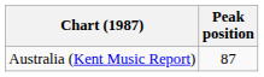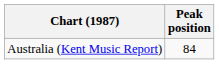 <table class="wikitable">
 <tr>
 <th>Chart (1987)</th>
 <th>Peak<br> position</th>
 </tr>
 <tr>
 <td>Australia (<a href='#'>Kent Music Report</a>)</td>
-<td align="center">87</td>
+<td align="center">84</td>
 </tr>
 </table>
